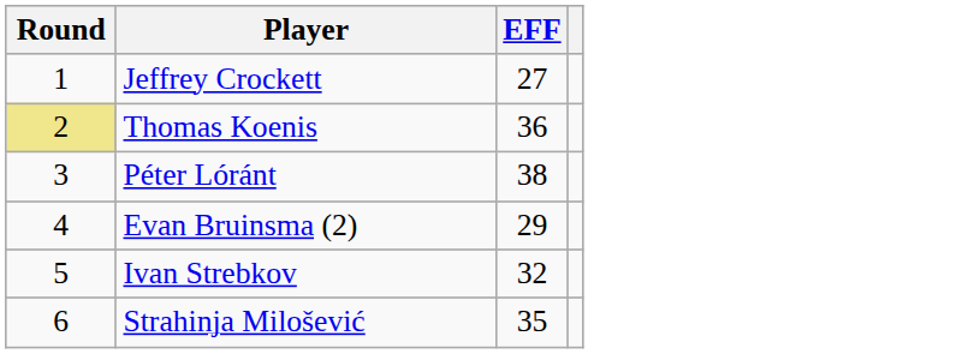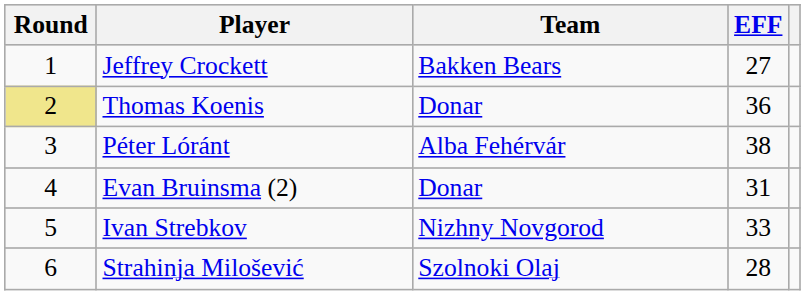 <table class="wikitable sortable">
 <tr>
 <th width=50>Round</th>
 <th width=190>Player</th>
+<th width=190>Team</th>
 <th><a href='#'>EFF</a></th>
 <th></th>
 </tr>
 <tr>
 <td style="text-align:center;">1</td>
 <td> <a href='#'>Jeffrey Crockett</a></td>
+<td> <a href='#'>Bakken Bears</a></td>
 <td style="text-align:center;">27</td>
 <td style="text-align:center;"></td>
 </tr>
 <tr>
 <td style="background: khaki; text-align:center;">2</td>
 <td> <a href='#'>Thomas Koenis</a></td>
+<td> <a href='#'>Donar</a></td>
 <td style="text-align:center;">36</td>
 <td style="text-align:center;"></td>
 </tr>
 <tr>
 <td style="text-align:center;">3</td>
 <td> <a href='#'>Péter Lóránt</a></td>
+<td> <a href='#'>Alba Fehérvár</a></td>
 <td style="text-align:center;">38</td>
 <td style="text-align:center;"></td>
 </tr>
 <tr>
 <td style="text-align:center;">4</td>
 <td> <a href='#'>Evan Bruinsma</a> (2)</td>
-<td style="text-align:center;">29</td>
+<td> <a href='#'>Donar</a></td>
+<td style="text-align:center;">31</td>
 <td style="text-align:center;"></td>
 </tr>
 <tr>
 <td style="text-align:center;">5</td>
 <td> <a href='#'>Ivan Strebkov</a></td>
-<td style="text-align:center;">32</td>
+<td> <a href='#'>Nizhny Novgorod</a></td>
+<td style="text-align:center;">33</td>
 <td style="text-align:center;"></td>
 </tr>
 <tr>
 <td style="text-align:center;">6</td>
 <td> <a href='#'>Strahinja Milošević</a></td>
-<td style="text-align:center;">35</td>
+<td> <a href='#'>Szolnoki Olaj</a></td>
+<td style="text-align:center;">28</td>
 <td style="text-align:center;"></td>
 </tr>
 </table>
